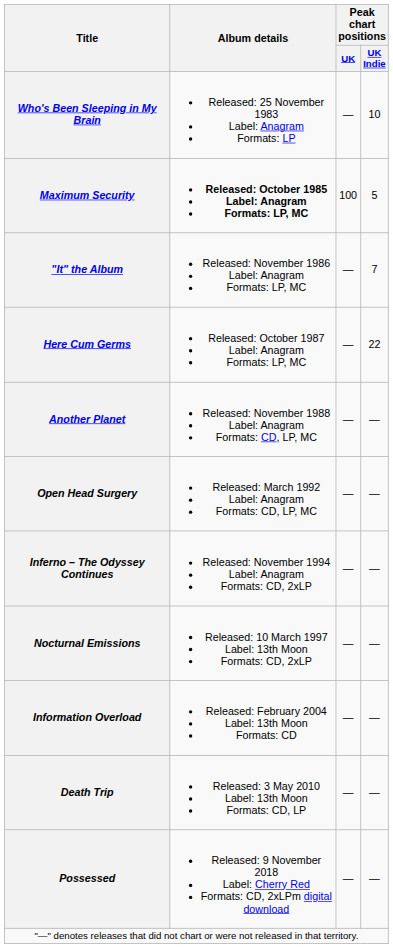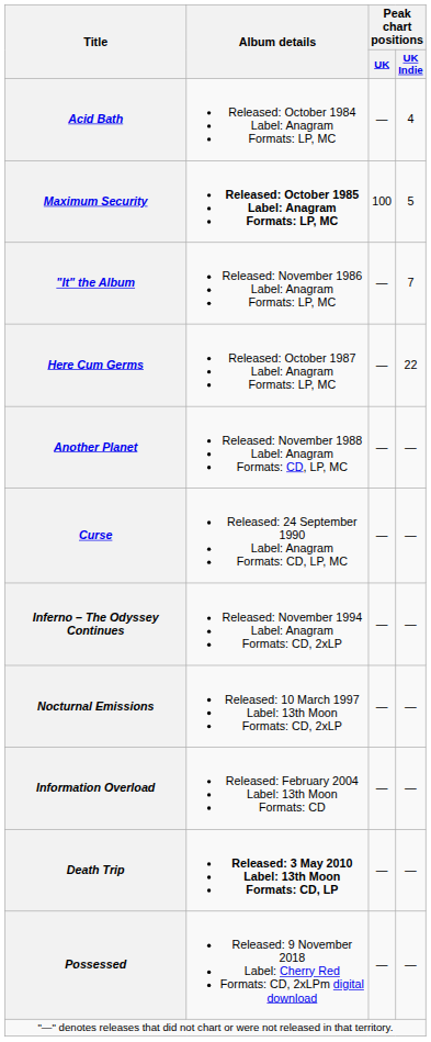 <table class="wikitable plainrowheaders" style="text-align:center;">
 <tr>
 <th rowspan="2" scope="col" style="width:15em;">Title</th>
 <th rowspan="2" scope="col" style="width:15em;">Album details</th>
 <th colspan="2">Peak chart positions</th>
 </tr>
 <tr>
 <th scope="col" style="width:2em;font-size:90%;"><a href='#'>UK</a><br></th>
 <th scope="col" style="width:2em;font-size:90%;"><a href='#'>UK Indie</a><br></th>
 </tr>
 <tr>
-<th scope="row"><em><a href='#'>Who's Been Sleeping in My Brain</a></em></th>
-<td><br><ul><li>Released: 25 November 1983</li><li>Label: <a href='#'>Anagram</a></li><li>Formats: <a href='#'>LP</a></li></ul></td>
+<th scope="row"><em><a href='#'>Acid Bath</a></em></th>
+<td><br><ul><li>Released: October 1984</li><li>Label: Anagram</li><li>Formats: LP, MC</li></ul></td>
 <td>—</td>
-<td>10</td>
+<td>4</td>
 </tr>
 <tr>
 <th scope="row"><em><a href='#'>Maximum Security</a></em></th>
 <td><strong><br><ul><li>Released: October 1985</li><li>Label: Anagram</li><li>Formats: LP, MC</li></ul></strong></td>
 <td>100</td>
 <td>5</td>
 </tr>
 <tr>
 <th scope="row"><em><a href='#'>"It" the Album</a></em></th>
 <td><br><ul><li>Released: November 1986</li><li>Label: Anagram</li><li>Formats: LP, MC</li></ul></td>
 <td>—</td>
 <td>7</td>
 </tr>
 <tr>
 <th scope="row"><em><a href='#'>Here Cum Germs</a></em></th>
 <td><br><ul><li>Released: October 1987</li><li>Label: Anagram</li><li>Formats: LP, MC</li></ul></td>
 <td>—</td>
 <td>22</td>
 </tr>
 <tr>
 <th scope="row"><em><a href='#'>Another Planet</a></em></th>
 <td><br><ul><li>Released: November 1988</li><li>Label: Anagram</li><li>Formats: <a href='#'>CD</a>, LP, MC</li></ul></td>
 <td>—</td>
 <td>—</td>
 </tr>
 <tr>
-<th scope="row"><em>Open Head Surgery</em></th>
-<td><br><ul><li>Released: March 1992</li><li>Label: Anagram</li><li>Formats: CD, LP, MC</li></ul></td>
+<th scope="row"><em><a href='#'>Curse</a></em></th>
+<td><br><ul><li>Released: 24 September 1990</li><li>Label: Anagram</li><li>Formats: CD, LP, MC</li></ul></td>
 <td>—</td>
 <td>—</td>
 </tr>
 <tr>
 <th scope="row"><em>Inferno – The Odyssey Continues</em></th>
 <td><br><ul><li>Released: November 1994</li><li>Label: Anagram</li><li>Formats: CD, 2xLP</li></ul></td>
 <td>—</td>
 <td>—</td>
 </tr>
 <tr>
 <th scope="row"><em>Nocturnal Emissions</em></th>
 <td><br><ul><li>Released: 10 March 1997</li><li>Label: 13th Moon</li><li>Formats: CD, 2xLP</li></ul></td>
 <td>—</td>
 <td>—</td>
 </tr>
 <tr>
 <th scope="row"><em>Information Overload</em></th>
 <td><br><ul><li>Released: February 2004</li><li>Label: 13th Moon</li><li>Formats: CD</li></ul></td>
 <td>—</td>
 <td>—</td>
 </tr>
 <tr>
 <th scope="row"><em>Death Trip</em></th>
-<td><br><ul><li>Released: 3 May 2010</li><li>Label: 13th Moon</li><li>Formats: CD, LP</li></ul></td>
+<td><strong><br><ul><li>Released: 3 May 2010</li><li>Label: 13th Moon</li><li>Formats: CD, LP</li></ul></strong></td>
 <td>—</td>
 <td>—</td>
 </tr>
 <tr>
 <th scope="row"><em>Possessed</em></th>
 <td><br><ul><li>Released: 9 November 2018</li><li>Label: <a href='#'>Cherry Red</a></li><li>Formats: CD, 2xLPm <a href='#'>digital download</a></li></ul></td>
 <td>—</td>
 <td>—</td>
 </tr>
 <tr>
 <td colspan="4" style="font-size:90%">"—" denotes releases that did not chart or were not released in that territory.</td>
 </tr>
 </table>
